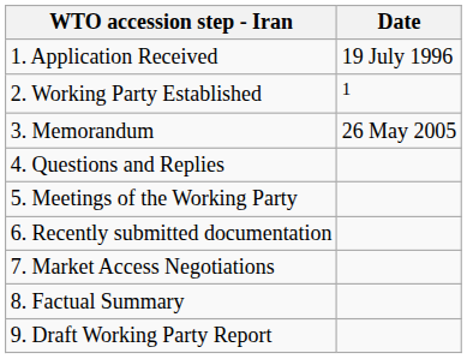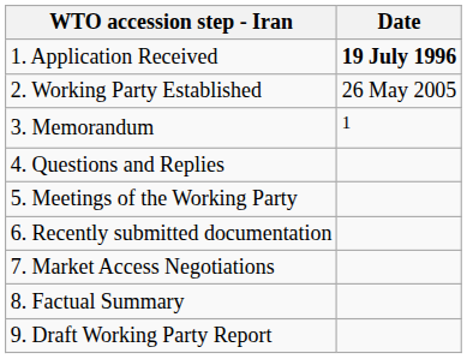 <table class="wikitable">
 <tr>
 <th>WTO accession step - Iran</th>
 <th>Date</th>
 </tr>
 <tr>
 <td>1. Application Received</td>
-<td>19 July 1996</td>
+<td><strong>19 July 1996</strong></td>
 </tr>
 <tr>
 <td>2. Working Party Established</td>
-<td><sup>1</sup></td>
+<td>26 May 2005</td>
 </tr>
 <tr>
 <td>3. Memorandum</td>
-<td>26 May 2005</td>
+<td><sup>1</sup></td>
 </tr>
 <tr>
 <td>4. Questions and Replies</td>
 <td></td>
 </tr>
 <tr>
 <td>5. Meetings of the Working Party</td>
 <td></td>
 </tr>
 <tr>
 <td>6. Recently submitted documentation</td>
 <td></td>
 </tr>
 <tr>
 <td>7. Market Access Negotiations</td>
 <td></td>
 </tr>
 <tr>
 <td>8. Factual Summary</td>
 <td></td>
 </tr>
 <tr>
 <td>9. Draft Working Party Report</td>
 <td></td>
 </tr>
 </table>
